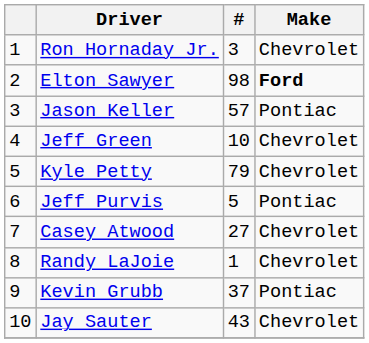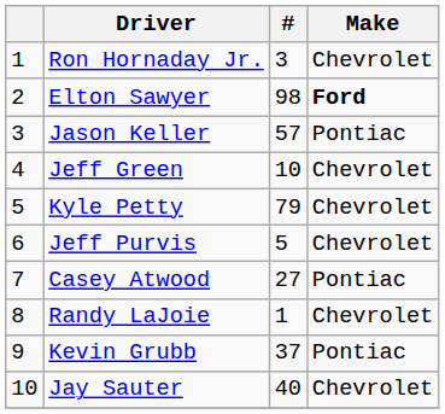 <table class="wikitable sortable">
 <tr>
 <th></th>
 <th>Driver</th>
 <th>#</th>
 <th>Make</th>
 </tr>
 <tr>
 <td>1</td>
 <td><a href='#'>Ron Hornaday Jr.</a></td>
 <td>3</td>
 <td>Chevrolet</td>
 </tr>
 <tr>
 <td>2</td>
 <td><a href='#'>Elton Sawyer</a></td>
 <td>98</td>
 <td><strong>Ford</strong></td>
 </tr>
 <tr>
 <td>3</td>
 <td><a href='#'>Jason Keller</a></td>
 <td>57</td>
 <td>Pontiac</td>
 </tr>
 <tr>
 <td>4</td>
 <td><a href='#'>Jeff Green</a></td>
 <td>10</td>
 <td>Chevrolet</td>
 </tr>
 <tr>
 <td>5</td>
 <td><a href='#'>Kyle Petty</a></td>
 <td>79</td>
 <td>Chevrolet</td>
 </tr>
 <tr>
 <td>6</td>
 <td><a href='#'>Jeff Purvis</a></td>
 <td>5</td>
-<td>Pontiac</td>
+<td>Chevrolet</td>
 </tr>
 <tr>
 <td>7</td>
 <td><a href='#'>Casey Atwood</a></td>
 <td>27</td>
-<td>Chevrolet</td>
+<td>Pontiac</td>
 </tr>
 <tr>
 <td>8</td>
 <td><a href='#'>Randy LaJoie</a></td>
 <td>1</td>
 <td>Chevrolet</td>
 </tr>
 <tr>
 <td>9</td>
 <td><a href='#'>Kevin Grubb</a></td>
 <td>37</td>
 <td>Pontiac</td>
 </tr>
 <tr>
 <td>10</td>
 <td><a href='#'>Jay Sauter</a></td>
-<td>43</td>
+<td>40</td>
 <td>Chevrolet</td>
 </tr>
 <tr>
 </tr>
 </table>
